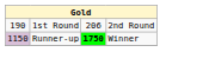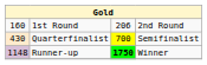 <table class="wikitable" style="font-size:78%;">
 <tr>
 <th colspan=4 style="background:#fff7cc;">Gold</th>
 </tr>
 <tr>
-<td align="center">190</td>
+<td align="center">160</td>
 <td>1st Round</td>
 <td align="center">206</td>
 <td>2nd Round</td>
 </tr>
 <tr>
-<td align="center" style="background:#D8BFD8;">1150</td>
+<td align="center" style="background:#ffebcd;">430</td>
+<td>Quarterfinalist</td>
+<td align="center" style="background:#ffff00">700</td>
+<td>Semifinalist</td>
+</tr>
+<tr>
+<td align="center" style="background:#D8BFD8;">1148</td>
 <td>Runner-up</td>
 <td align="center" style="background:#00ff00;font-weight:bold;">1750</td>
 <td>Winner</td>
 </tr>
 <tr>
 </tr>
 </table>
